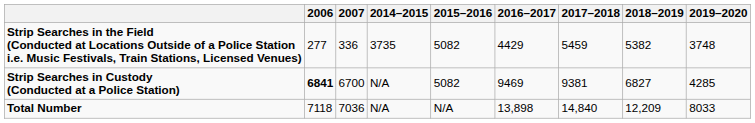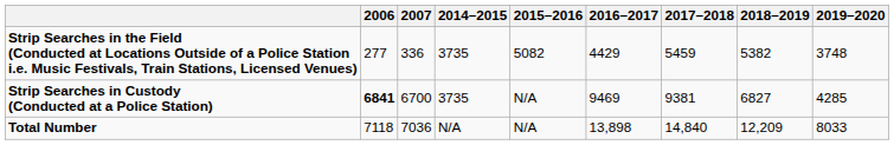 <table class="wikitable">
 <tr>
 <th></th>
 <th>2006</th>
 <th>2007</th>
 <th>2014–2015</th>
 <th>2015–2016</th>
 <th>2016–2017</th>
 <th>2017–2018</th>
 <th>2018–2019</th>
 <th>2019–2020</th>
 </tr>
 <tr>
 <td><strong>Strip Searches in the Field</strong><br><strong>(Conducted at Locations Outside of a Police Station</strong><br><strong>i.e. Music Festivals, Train Stations, Licensed Venues)</strong></td>
 <td>277</td>
 <td>336</td>
 <td>3735</td>
 <td>5082</td>
 <td>4429</td>
 <td>5459</td>
 <td>5382</td>
 <td>3748</td>
 </tr>
 <tr>
 <td><strong>Strip Searches in Custody</strong><br><strong>(Conducted at a Police Station)</strong></td>
 <td><strong>6841</strong></td>
 <td>6700</td>
+<td>3735</td>
 <td>N/A</td>
-<td>5082</td>
 <td>9469</td>
 <td>9381</td>
 <td>6827</td>
 <td>4285</td>
 </tr>
 <tr>
 <td><strong>Total Number</strong></td>
 <td>7118</td>
 <td>7036</td>
 <td>N/A</td>
 <td>N/A</td>
 <td>13,898</td>
 <td>14,840</td>
 <td>12,209</td>
 <td>8033</td>
 </tr>
 </table>
